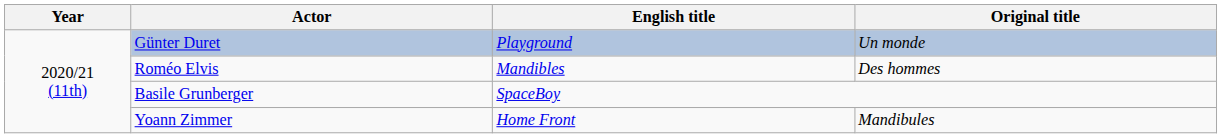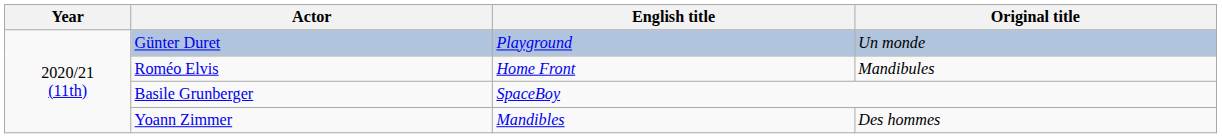 <table class="wikitable" width="95%" cellpadding="5">
 <tr>
 <th width="100"><strong>Year</strong></th>
 <th width="300"><strong>Actor</strong></th>
 <th width="300"><strong>English title</strong></th>
 <th width="300"><strong>Original title</strong></th>
 </tr>
 <tr>
 <td rowspan="4" style="text-align:center;">2020/21<br><a href='#'>(11th)</a></td>
 <td style="background:#B0C4DE;"><a href='#'>Günter Duret</a></td>
 <td style="background:#B0C4DE;"><em><a href='#'>Playground</a></em></td>
 <td style="background:#B0C4DE;"><em>Un monde</em></td>
 </tr>
 <tr>
 <td><a href='#'>Roméo Elvis</a></td>
-<td><em><a href='#'>Mandibles</a></em></td>
-<td><em>Des hommes</em></td>
+<td><em><a href='#'>Home Front</a></em></td>
+<td><em>Mandibules</em></td>
 </tr>
 <tr>
 <td><a href='#'>Basile Grunberger</a></td>
 <td colspan="2"><em><a href='#'>SpaceBoy</a></em></td>
 </tr>
 <tr>
 <td><a href='#'>Yoann Zimmer</a></td>
-<td><em><a href='#'>Home Front</a></em></td>
-<td><em>Mandibules</em></td>
+<td><em><a href='#'>Mandibles</a></em></td>
+<td><em>Des hommes</em></td>
 </tr>
 </table>
